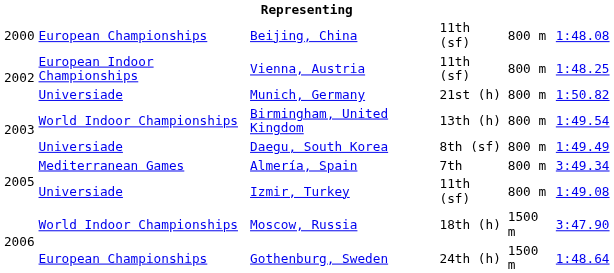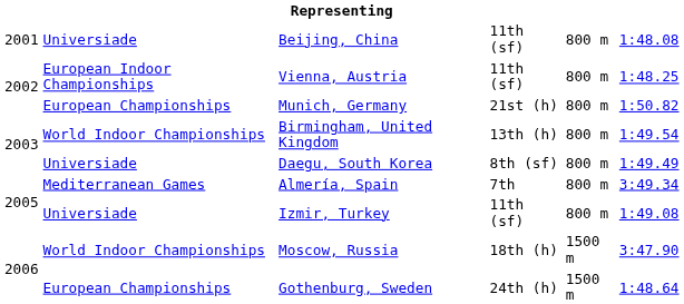 <table>
 <tr>
 <th colspan="6">Representing </th>
 </tr>
 <tr>
-<td>2000</td>
-<td><a href='#'>European Championships</a></td>
+<td>2001</td>
+<td><a href='#'>Universiade</a></td>
 <td><a href='#'>Beijing, China</a></td>
 <td>11th (sf)</td>
 <td>800 m</td>
 <td><a href='#'>1:48.08</a></td>
 </tr>
 <tr>
 <td rowspan=2>2002</td>
 <td><a href='#'>European Indoor Championships</a></td>
 <td><a href='#'>Vienna, Austria</a></td>
 <td>11th (sf)</td>
 <td>800 m</td>
 <td><a href='#'>1:48.25</a></td>
 </tr>
 <tr>
-<td><a href='#'>Universiade</a></td>
+<td><a href='#'>European Championships</a></td>
 <td><a href='#'>Munich, Germany</a></td>
 <td>21st (h)</td>
 <td>800 m</td>
 <td><a href='#'>1:50.82</a></td>
 </tr>
 <tr>
 <td rowspan=2>2003</td>
 <td><a href='#'>World Indoor Championships</a></td>
 <td><a href='#'>Birmingham, United Kingdom</a></td>
 <td>13th (h)</td>
 <td>800 m</td>
 <td><a href='#'>1:49.54</a></td>
 </tr>
 <tr>
 <td><a href='#'>Universiade</a></td>
 <td><a href='#'>Daegu, South Korea</a></td>
 <td>8th (sf)</td>
 <td>800 m</td>
 <td><a href='#'>1:49.49</a></td>
 </tr>
 <tr>
 <td rowspan=2>2005</td>
 <td><a href='#'>Mediterranean Games</a></td>
 <td><a href='#'>Almería, Spain</a></td>
 <td>7th</td>
 <td>800 m</td>
 <td><a href='#'>3:49.34</a></td>
 </tr>
 <tr>
 <td><a href='#'>Universiade</a></td>
 <td><a href='#'>Izmir, Turkey</a></td>
 <td>11th (sf)</td>
 <td>800 m</td>
 <td><a href='#'>1:49.08</a></td>
 </tr>
 <tr>
 <td rowspan=2>2006</td>
 <td><a href='#'>World Indoor Championships</a></td>
 <td><a href='#'>Moscow, Russia</a></td>
 <td>18th (h)</td>
 <td>1500 m</td>
 <td><a href='#'>3:47.90</a></td>
 </tr>
 <tr>
 <td><a href='#'>European Championships</a></td>
 <td><a href='#'>Gothenburg, Sweden</a></td>
 <td>24th (h)</td>
 <td>1500 m</td>
 <td><a href='#'>1:48.64</a></td>
 </tr>
 </table>
